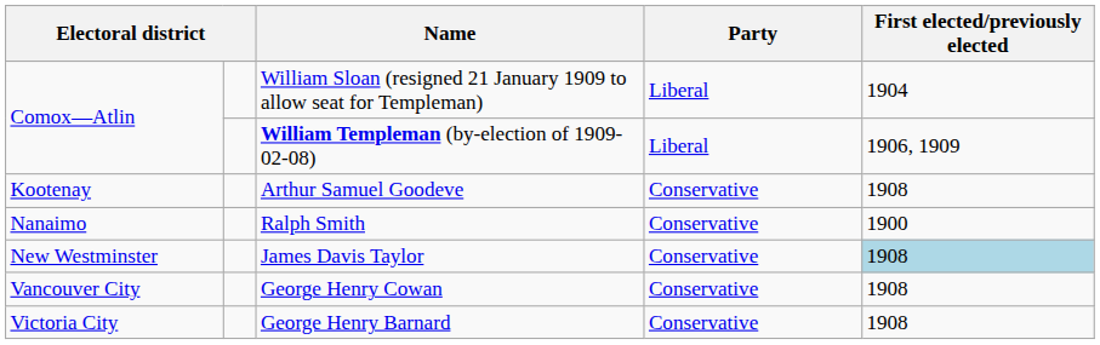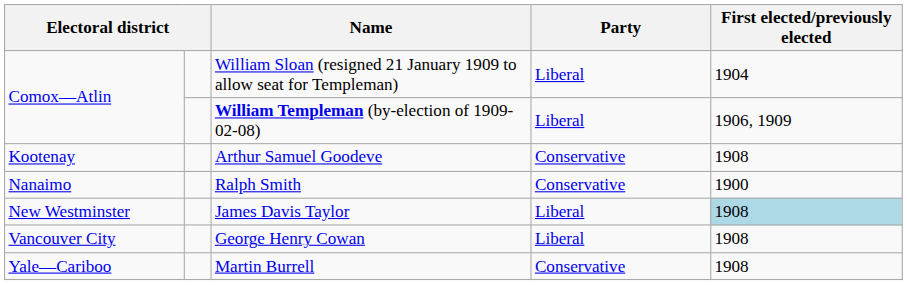 <table class="wikitable" width=95%>
 <tr>
 <th colspan=2 width=23%>Electoral district</th>
 <th>Name</th>
 <th width=20%>Party</th>
 <th>First elected/previously elected</th>
 </tr>
 <tr>
 <td width=20% rowspan=2><a href='#'>Comox—Atlin</a></td>
 <td></td>
 <td><a href='#'>William Sloan</a> (resigned 21 January 1909 to allow seat for Templeman)</td>
 <td><a href='#'>Liberal</a></td>
 <td>1904</td>
 </tr>
 <tr>
 <td></td>
 <td><strong><a href='#'>William Templeman</a></strong> (by-election of 1909-02-08)</td>
 <td><a href='#'>Liberal</a></td>
 <td>1906, 1909</td>
 </tr>
 <tr>
 <td><a href='#'>Kootenay</a></td>
 <td></td>
 <td><a href='#'>Arthur Samuel Goodeve</a></td>
 <td><a href='#'>Conservative</a></td>
 <td>1908</td>
 </tr>
 <tr>
 <td><a href='#'>Nanaimo</a></td>
 <td></td>
 <td><a href='#'>Ralph Smith</a></td>
 <td><a href='#'>Conservative</a></td>
 <td>1900</td>
 </tr>
 <tr>
 <td><a href='#'>New Westminster</a></td>
 <td></td>
 <td><a href='#'>James Davis Taylor</a></td>
-<td><a href='#'>Conservative</a></td>
+<td><a href='#'>Liberal</a></td>
 <td style="background: lightblue;">1908</td>
 </tr>
 <tr>
 <td><a href='#'>Vancouver City</a></td>
 <td></td>
 <td><a href='#'>George Henry Cowan</a></td>
-<td><a href='#'>Conservative</a></td>
+<td><a href='#'>Liberal</a></td>
 <td>1908</td>
 </tr>
 <tr>
-<td><a href='#'>Victoria City</a></td>
+<td><a href='#'>Yale—Cariboo</a></td>
 <td></td>
-<td><a href='#'>George Henry Barnard</a></td>
+<td><a href='#'>Martin Burrell</a></td>
 <td><a href='#'>Conservative</a></td>
 <td>1908</td>
 </tr>
 </table>
